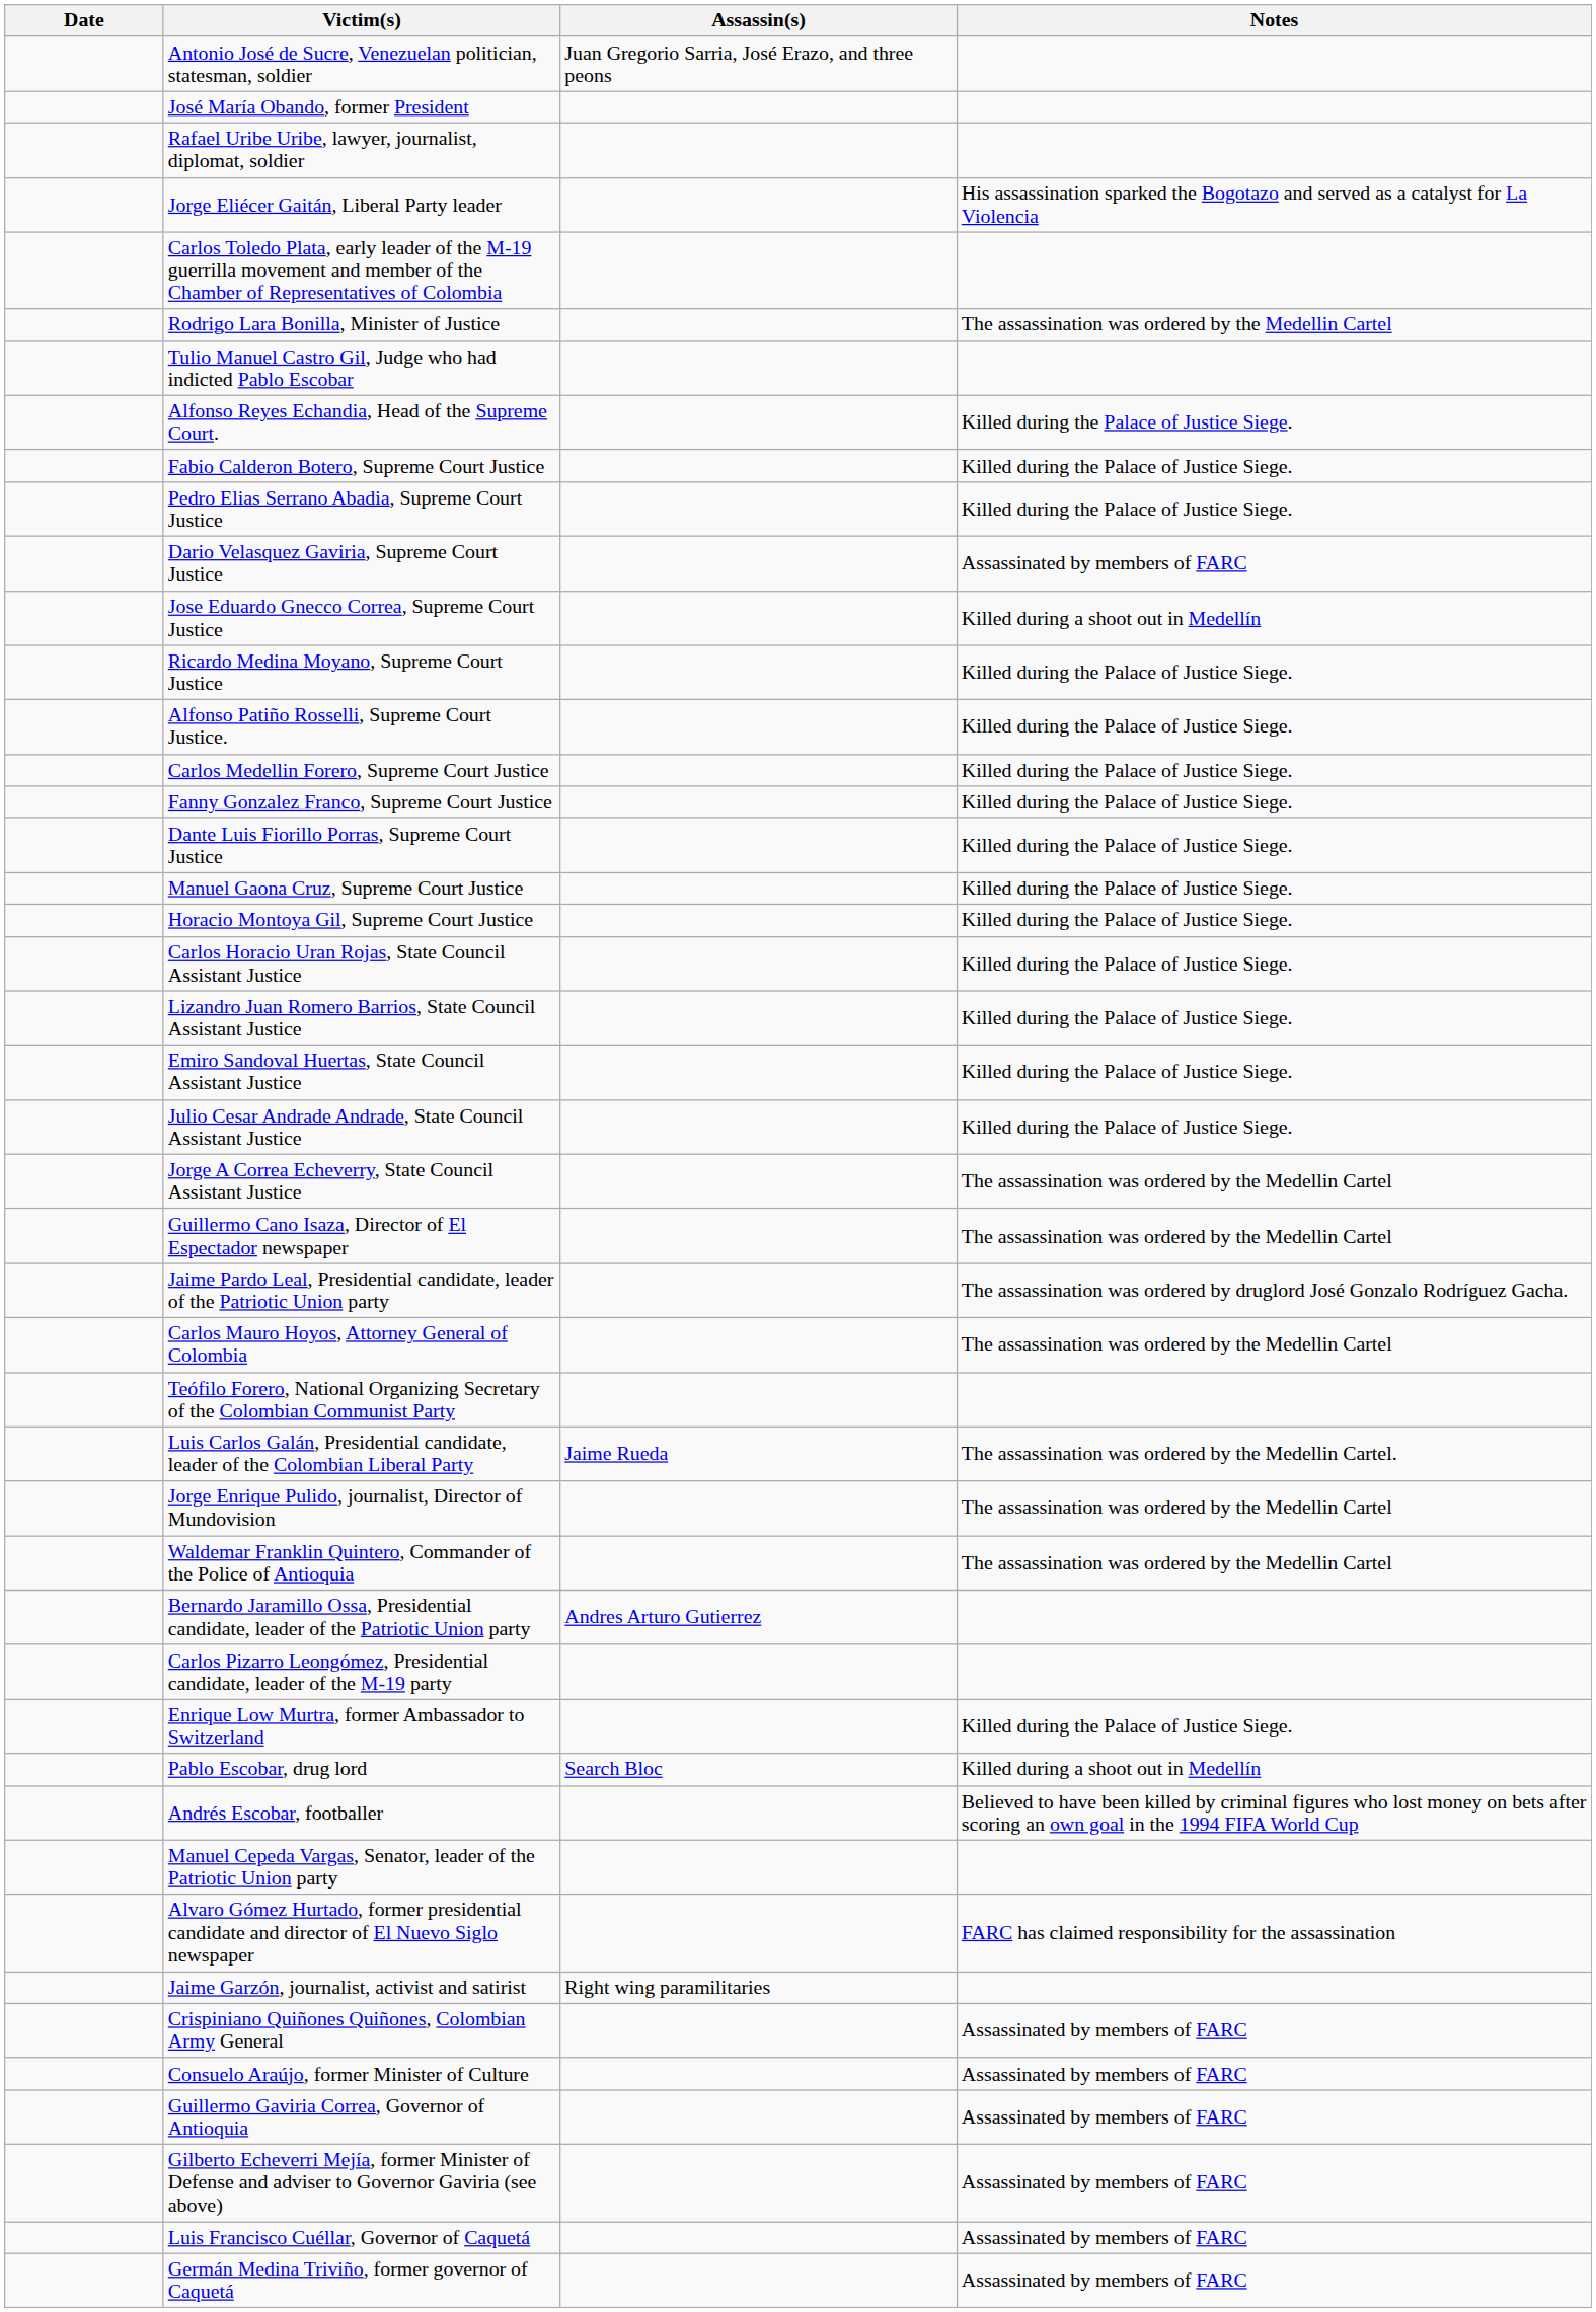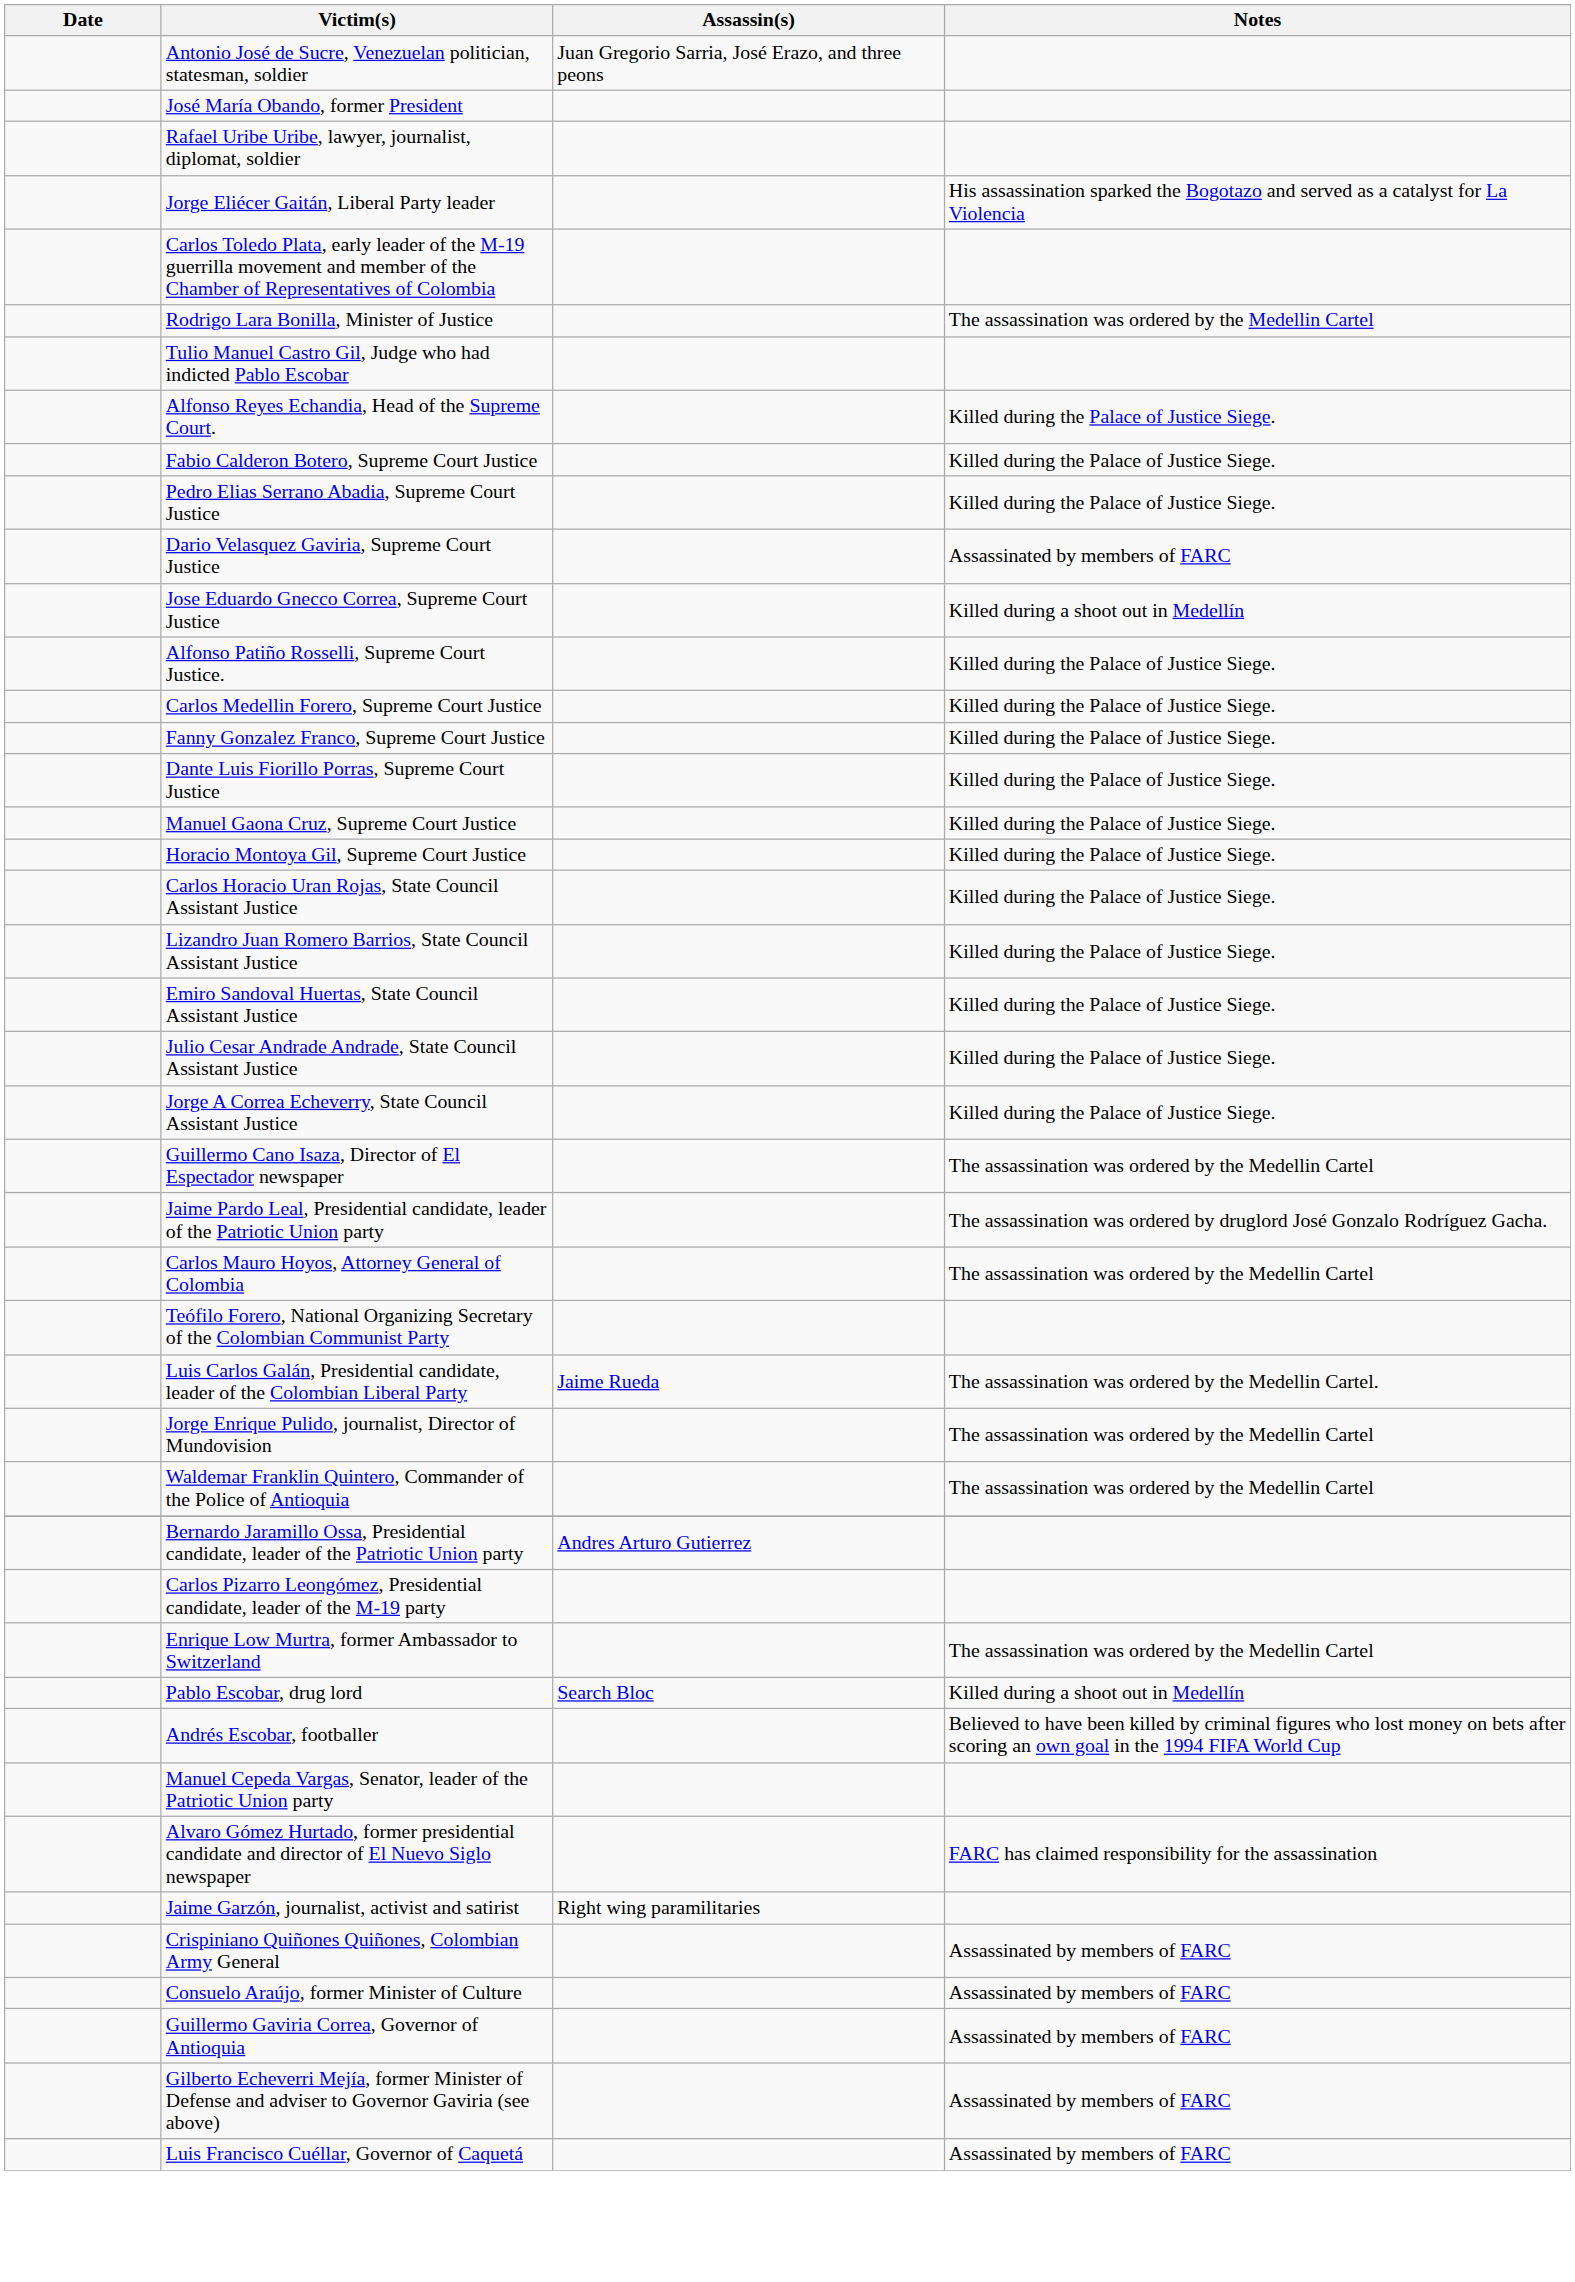 <table class="wikitable sortable sticky-header" style="width:100%">
 <tr>
 <th style="width:10%">Date</th>
 <th style="width:25%">Victim(s)</th>
 <th style="width:25%">Assassin(s)</th>
 <th style="width:40%">Notes</th>
 </tr>
 <tr>
 <td></td>
 <td><a href='#'>Antonio José de Sucre</a>, <a href='#'>Venezuelan</a> politician, statesman, soldier</td>
 <td>Juan Gregorio Sarria, José Erazo, and three peons</td>
 <td></td>
 </tr>
 <tr>
 <td></td>
 <td><a href='#'>José María Obando</a>, former <a href='#'>President</a></td>
 <td></td>
 <td></td>
 </tr>
 <tr>
 <td></td>
 <td><a href='#'>Rafael Uribe Uribe</a>, lawyer, journalist, diplomat, soldier</td>
 <td></td>
 <td></td>
 </tr>
 <tr>
 <td></td>
 <td><a href='#'>Jorge Eliécer Gaitán</a>, Liberal Party leader</td>
 <td></td>
 <td>His assassination sparked the <a href='#'>Bogotazo</a> and served as a catalyst for <a href='#'>La Violencia</a></td>
 </tr>
 <tr>
 <td></td>
 <td><a href='#'>Carlos Toledo Plata</a>, early leader of the <a href='#'>M-19</a> guerrilla movement and member of the <a href='#'>Chamber of Representatives of Colombia</a></td>
 <td></td>
 <td></td>
 </tr>
 <tr>
 <td></td>
 <td><a href='#'>Rodrigo Lara Bonilla</a>, Minister of Justice</td>
 <td></td>
 <td>The assassination was ordered by the <a href='#'>Medellin Cartel</a></td>
 </tr>
 <tr>
 <td></td>
 <td><a href='#'>Tulio Manuel Castro Gil</a>, Judge who had indicted <a href='#'>Pablo Escobar</a></td>
 <td></td>
 <td></td>
 </tr>
 <tr>
 <td></td>
 <td><a href='#'>Alfonso Reyes Echandia</a>, Head of the <a href='#'>Supreme Court</a>.</td>
 <td></td>
 <td>Killed during the <a href='#'>Palace of Justice Siege</a>.</td>
 </tr>
 <tr>
 <td></td>
 <td><a href='#'>Fabio Calderon Botero</a>, Supreme Court Justice</td>
 <td></td>
 <td>Killed during the Palace of Justice Siege.</td>
 </tr>
 <tr>
 <td></td>
 <td><a href='#'>Pedro Elias Serrano Abadia</a>, Supreme Court Justice</td>
 <td></td>
 <td>Killed during the Palace of Justice Siege.</td>
 </tr>
 <tr>
 <td></td>
 <td><a href='#'>Dario Velasquez Gaviria</a>, Supreme Court Justice</td>
 <td></td>
 <td>Assassinated by members of <a href='#'>FARC</a></td>
 </tr>
 <tr>
 <td></td>
 <td><a href='#'>Jose Eduardo Gnecco Correa</a>, Supreme Court Justice</td>
 <td></td>
 <td>Killed during a shoot out in <a href='#'>Medellín</a></td>
 </tr>
 <tr>
 <td></td>
-<td><a href='#'>Ricardo Medina Moyano</a>, Supreme Court Justice</td>
-<td></td>
-<td>Killed during the Palace of Justice Siege.</td>
-</tr>
-<tr>
-<td></td>
 <td><a href='#'>Alfonso Patiño Rosselli</a>, Supreme Court Justice.</td>
 <td></td>
 <td>Killed during the Palace of Justice Siege.</td>
 </tr>
 <tr>
 <td></td>
 <td><a href='#'>Carlos Medellin Forero</a>, Supreme Court Justice</td>
 <td></td>
 <td>Killed during the Palace of Justice Siege.</td>
 </tr>
 <tr>
 <td></td>
 <td><a href='#'>Fanny Gonzalez Franco</a>, Supreme Court Justice</td>
 <td></td>
 <td>Killed during the Palace of Justice Siege.</td>
 </tr>
 <tr>
 <td></td>
 <td><a href='#'>Dante Luis Fiorillo Porras</a>, Supreme Court Justice</td>
 <td></td>
 <td>Killed during the Palace of Justice Siege.</td>
 </tr>
 <tr>
 <td></td>
 <td><a href='#'>Manuel Gaona Cruz</a>, Supreme Court Justice</td>
 <td></td>
 <td>Killed during the Palace of Justice Siege.</td>
 </tr>
 <tr>
 <td></td>
 <td><a href='#'>Horacio Montoya Gil</a>, Supreme Court Justice</td>
 <td></td>
 <td>Killed during the Palace of Justice Siege.</td>
 </tr>
 <tr>
 <td></td>
 <td><a href='#'>Carlos Horacio Uran Rojas</a>, State Council Assistant Justice</td>
 <td></td>
 <td>Killed during the Palace of Justice Siege.</td>
 </tr>
 <tr>
 <td></td>
 <td><a href='#'>Lizandro Juan Romero Barrios</a>, State Council Assistant Justice</td>
 <td></td>
 <td>Killed during the Palace of Justice Siege.</td>
 </tr>
 <tr>
 <td></td>
 <td><a href='#'>Emiro Sandoval Huertas</a>, State Council Assistant Justice</td>
 <td></td>
 <td>Killed during the Palace of Justice Siege.</td>
 </tr>
 <tr>
 <td></td>
 <td><a href='#'>Julio Cesar Andrade Andrade</a>, State Council Assistant Justice</td>
 <td></td>
 <td>Killed during the Palace of Justice Siege.</td>
 </tr>
 <tr>
 <td></td>
 <td><a href='#'>Jorge A Correa Echeverry</a>, State Council Assistant Justice</td>
 <td></td>
-<td>The assassination was ordered by the Medellin Cartel</td>
+<td>Killed during the Palace of Justice Siege.</td>
 </tr>
 <tr>
 <td></td>
 <td><a href='#'>Guillermo Cano Isaza</a>, Director of <a href='#'>El Espectador</a> newspaper</td>
 <td></td>
 <td>The assassination was ordered by the Medellin Cartel</td>
 </tr>
 <tr>
 <td></td>
 <td><a href='#'>Jaime Pardo Leal</a>, Presidential candidate, leader of the <a href='#'>Patriotic Union</a> party</td>
 <td></td>
 <td>The assassination was ordered by druglord José Gonzalo Rodríguez Gacha.</td>
 </tr>
 <tr>
 <td></td>
 <td><a href='#'>Carlos Mauro Hoyos</a>, <a href='#'>Attorney General of Colombia</a></td>
 <td></td>
 <td>The assassination was ordered by the Medellin Cartel</td>
 </tr>
 <tr>
 <td></td>
 <td><a href='#'>Teófilo Forero</a>, National Organizing Secretary of the <a href='#'>Colombian Communist Party</a></td>
 <td></td>
 <td></td>
 </tr>
 <tr>
 <td></td>
 <td><a href='#'>Luis Carlos Galán</a>, Presidential candidate, leader of the <a href='#'>Colombian Liberal Party</a></td>
 <td><a href='#'>Jaime Rueda</a></td>
 <td>The assassination was ordered by the Medellin Cartel.</td>
 </tr>
 <tr>
 <td></td>
 <td><a href='#'>Jorge Enrique Pulido</a>, journalist, Director of Mundovision</td>
 <td></td>
 <td>The assassination was ordered by the Medellin Cartel</td>
 </tr>
 <tr>
 <td></td>
 <td><a href='#'>Waldemar Franklin Quintero</a>, Commander of the Police of <a href='#'>Antioquia</a></td>
 <td></td>
 <td>The assassination was ordered by the Medellin Cartel</td>
 </tr>
 <tr>
 </tr>
 <tr>
 <td></td>
 <td><a href='#'>Bernardo Jaramillo Ossa</a>, Presidential candidate, leader of the <a href='#'>Patriotic Union</a> party</td>
 <td><a href='#'>Andres Arturo Gutierrez</a></td>
 <td></td>
 </tr>
 <tr>
 <td></td>
 <td><a href='#'>Carlos Pizarro Leongómez</a>, Presidential candidate, leader of the <a href='#'>M-19</a> party</td>
 <td></td>
 <td></td>
 </tr>
 <tr>
 <td></td>
 <td><a href='#'>Enrique Low Murtra</a>, former Ambassador to <a href='#'>Switzerland</a></td>
 <td></td>
-<td>Killed during the Palace of Justice Siege.</td>
+<td>The assassination was ordered by the Medellin Cartel</td>
 </tr>
 <tr>
 <td></td>
 <td><a href='#'>Pablo Escobar</a>, drug lord</td>
 <td><a href='#'>Search Bloc</a></td>
 <td>Killed during a shoot out in <a href='#'>Medellín</a></td>
 </tr>
 <tr>
 <td></td>
 <td><a href='#'>Andrés Escobar</a>, footballer</td>
 <td></td>
 <td>Believed to have been killed by criminal figures who lost money on bets after scoring an <a href='#'>own goal</a> in the <a href='#'>1994 FIFA World Cup</a></td>
 </tr>
 <tr>
 <td></td>
 <td><a href='#'>Manuel Cepeda Vargas</a>, Senator, leader of the <a href='#'>Patriotic Union</a> party</td>
 <td></td>
 <td></td>
 </tr>
 <tr>
 <td></td>
 <td><a href='#'>Alvaro Gómez Hurtado</a>, former presidential candidate and director of <a href='#'>El Nuevo Siglo</a> newspaper</td>
 <td></td>
 <td><a href='#'>FARC</a> has claimed responsibility for the assassination</td>
 </tr>
 <tr>
 <td></td>
 <td><a href='#'>Jaime Garzón</a>, journalist, activist and satirist</td>
 <td>Right wing paramilitaries</td>
 <td></td>
 </tr>
 <tr>
 <td></td>
 <td><a href='#'>Crispiniano Quiñones Quiñones</a>, <a href='#'>Colombian Army</a> General</td>
 <td></td>
 <td>Assassinated by members of <a href='#'>FARC</a></td>
 </tr>
 <tr>
 <td></td>
 <td><a href='#'>Consuelo Araújo</a>, former Minister of Culture</td>
 <td></td>
 <td>Assassinated by members of <a href='#'>FARC</a></td>
 </tr>
 <tr>
 <td></td>
 <td><a href='#'>Guillermo Gaviria Correa</a>, Governor of <a href='#'>Antioquia</a></td>
 <td></td>
 <td>Assassinated by members of <a href='#'>FARC</a></td>
 </tr>
 <tr>
 <td></td>
 <td><a href='#'>Gilberto Echeverri Mejía</a>, former Minister of Defense and adviser to Governor Gaviria (see above)</td>
 <td></td>
 <td>Assassinated by members of <a href='#'>FARC</a></td>
 </tr>
 <tr>
 <td></td>
 <td><a href='#'>Luis Francisco Cuéllar</a>, Governor of <a href='#'>Caquetá</a></td>
 <td></td>
 <td>Assassinated by members of <a href='#'>FARC</a></td>
 </tr>
-<tr>
-<td></td>
-<td><a href='#'>Germán Medina Triviño</a>, former governor of <a href='#'>Caquetá</a></td>
-<td></td>
-<td>Assassinated by members of <a href='#'>FARC</a></td>
-</tr>
 </table>
